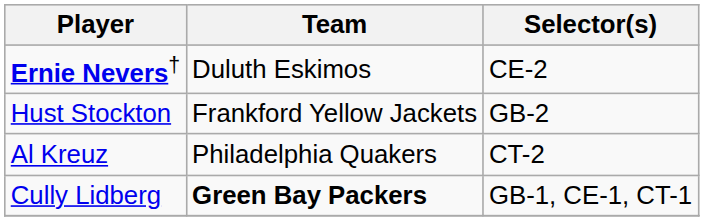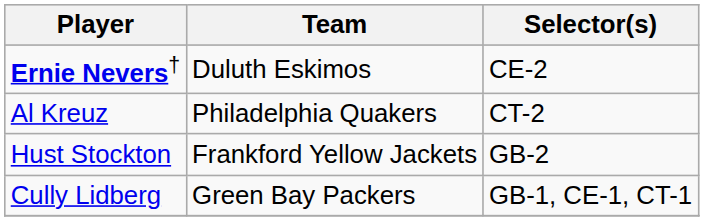 <table class="wikitable" style="text-align:left;">
 <tr>
 <th>Player</th>
 <th>Team</th>
 <th>Selector(s)</th>
 </tr>
 <tr>
 <td><strong><a href='#'>Ernie Nevers</a></strong><sup>†</sup></td>
 <td>Duluth Eskimos</td>
 <td>CE-2</td>
 </tr>
 <tr>
+<td><a href='#'>Al Kreuz</a></td>
+<td>Philadelphia Quakers</td>
+<td>CT-2</td>
+</tr>
+<tr>
 <td><a href='#'>Hust Stockton</a></td>
 <td>Frankford Yellow Jackets</td>
 <td>GB-2</td>
 </tr>
 <tr>
-<td><a href='#'>Al Kreuz</a></td>
-<td>Philadelphia Quakers</td>
-<td>CT-2</td>
-</tr>
-<tr>
 <td><a href='#'>Cully Lidberg</a></td>
-<td><strong>Green Bay Packers</strong></td>
+<td>Green Bay Packers</td>
 <td>GB-1, CE-1, CT-1</td>
 </tr>
 <tr>
 </tr>
 </table>
